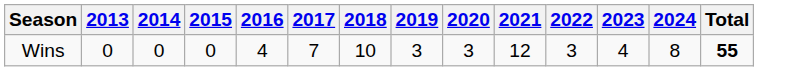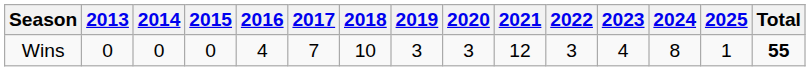 <table class=wikitable>
 <tr>
 <th>Season</th>
 <th><a href='#'>2013</a></th>
 <th><a href='#'>2014</a></th>
 <th><a href='#'>2015</a></th>
 <th><a href='#'>2016</a></th>
 <th><a href='#'>2017</a></th>
 <th><a href='#'>2018</a></th>
 <th><a href='#'>2019</a></th>
 <th><a href='#'>2020</a></th>
 <th><a href='#'>2021</a></th>
 <th><a href='#'>2022</a></th>
 <th><a href='#'>2023</a></th>
 <th><a href='#'>2024</a></th>
+<th><a href='#'>2025</a></th>
 <th>Total</th>
 </tr>
 <tr align=center>
 <td>Wins</td>
 <td>0</td>
 <td>0</td>
 <td>0</td>
 <td>4</td>
 <td>7</td>
 <td>10</td>
 <td>3</td>
 <td>3</td>
 <td>12</td>
 <td>3</td>
 <td>4</td>
 <td>8</td>
+<td>1</td>
 <td><strong>55</strong></td>
 </tr>
 </table>
